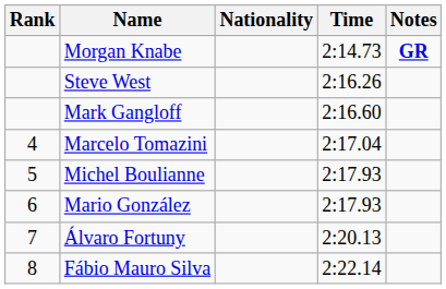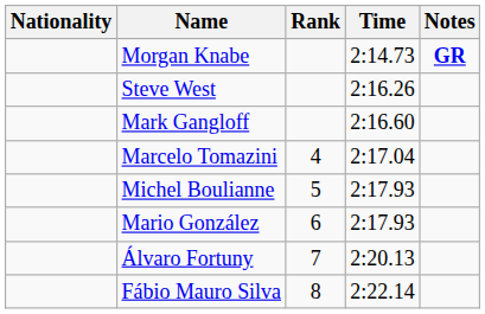 <table class="wikitable sortable" style="text-align:center">
 <tr>
+<th>Nationality</th>
+<th>Name</th>
 <th>Rank</th>
-<th>Name</th>
-<th>Nationality</th>
 <th>Time</th>
 <th>Notes</th>
 </tr>
 <tr>
+<td align=left></td>
+<td align=left><a href='#'>Morgan Knabe</a></td>
 <td></td>
-<td align=left><a href='#'>Morgan Knabe</a></td>
-<td align=left></td>
 <td>2:14.73</td>
 <td><strong><a href='#'>GR</a></strong></td>
 </tr>
 <tr>
+<td align=left></td>
+<td align=left><a href='#'>Steve West</a></td>
 <td></td>
-<td align=left><a href='#'>Steve West</a></td>
-<td align=left></td>
 <td>2:16.26</td>
 <td></td>
 </tr>
 <tr>
+<td align=left></td>
+<td align=left><a href='#'>Mark Gangloff</a></td>
 <td></td>
-<td align=left><a href='#'>Mark Gangloff</a></td>
-<td align=left></td>
 <td>2:16.60</td>
 <td></td>
 </tr>
 <tr>
+<td align=left></td>
+<td align=left><a href='#'>Marcelo Tomazini</a></td>
 <td>4</td>
-<td align=left><a href='#'>Marcelo Tomazini</a></td>
-<td align=left></td>
 <td>2:17.04</td>
 <td></td>
 </tr>
 <tr>
+<td align=left></td>
+<td align=left><a href='#'>Michel Boulianne</a></td>
 <td>5</td>
-<td align=left><a href='#'>Michel Boulianne</a></td>
-<td align=left></td>
 <td>2:17.93</td>
 <td></td>
 </tr>
 <tr>
+<td align=left></td>
+<td align=left><a href='#'>Mario González</a></td>
 <td>6</td>
-<td align=left><a href='#'>Mario González</a></td>
-<td align=left></td>
 <td>2:17.93</td>
 <td></td>
 </tr>
 <tr>
+<td align=left></td>
+<td align=left><a href='#'>Álvaro Fortuny</a></td>
 <td>7</td>
-<td align=left><a href='#'>Álvaro Fortuny</a></td>
-<td align=left></td>
 <td>2:20.13</td>
 <td></td>
 </tr>
 <tr>
+<td align=left></td>
+<td align=left><a href='#'>Fábio Mauro Silva</a></td>
 <td>8</td>
-<td align=left><a href='#'>Fábio Mauro Silva</a></td>
-<td align=left></td>
 <td>2:22.14</td>
 <td></td>
 </tr>
 </table>
